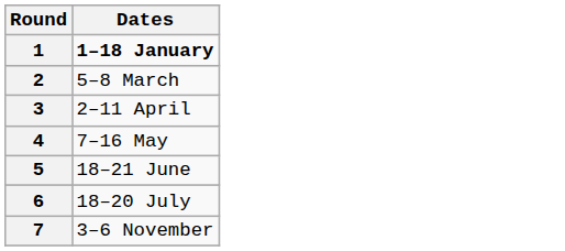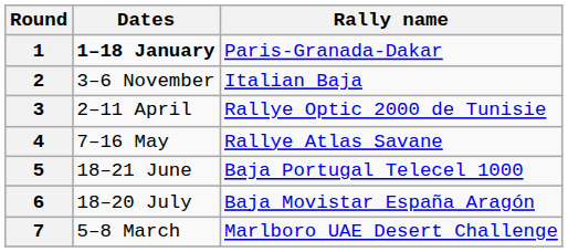 <table class="wikitable" style="font-size: 85%">
 <tr>
 <th>Round</th>
 <th>Dates</th>
+<th>Rally name</th>
 </tr>
 <tr>
 <th>1</th>
 <td><strong>1–18 January</strong></td>
+<td> <a href='#'>Paris-Granada-Dakar</a></td>
 </tr>
 <tr>
 <th>2</th>
-<td>5–8 March</td>
+<td>3–6 November</td>
+<td> <a href='#'>Italian Baja</a></td>
 </tr>
 <tr>
 <th>3</th>
 <td>2–11 April</td>
+<td> <a href='#'>Rallye Optic 2000 de Tunisie</a></td>
 </tr>
 <tr>
 <th>4</th>
 <td>7–16 May</td>
+<td> <a href='#'>Rallye Atlas Savane</a></td>
 </tr>
 <tr>
 <th>5</th>
 <td>18–21 June</td>
+<td> <a href='#'>Baja Portugal Telecel 1000</a></td>
 </tr>
 <tr>
 <th>6</th>
 <td>18–20 July</td>
+<td> <a href='#'>Baja Movistar España Aragón</a></td>
 </tr>
 <tr>
 <th>7</th>
-<td>3–6 November</td>
+<td>5–8 March</td>
+<td> <a href='#'>Marlboro UAE Desert Challenge</a></td>
 </tr>
 </table>
